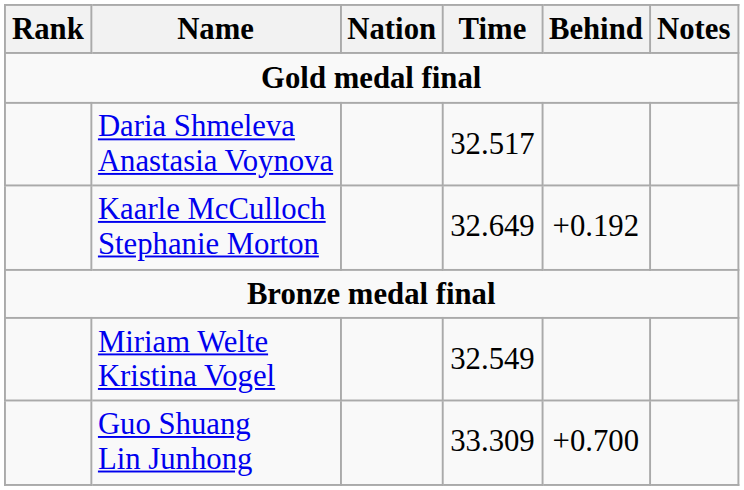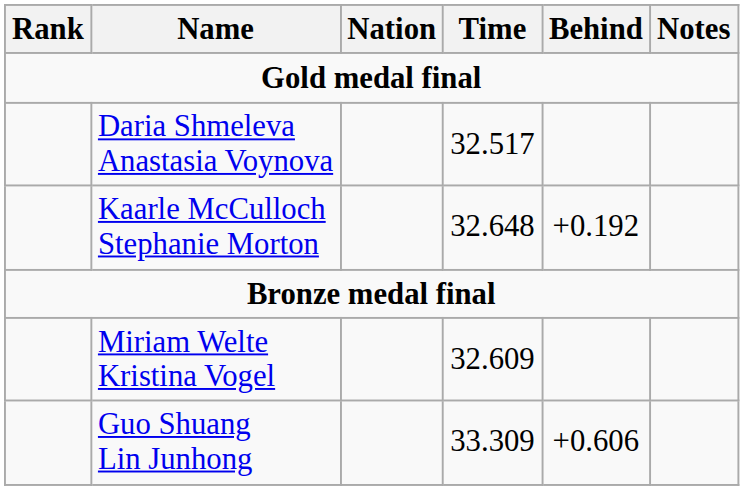 <table class="wikitable sortable" style="text-align:center">
 <tr>
 <th>Rank</th>
 <th>Name</th>
 <th>Nation</th>
 <th>Time</th>
 <th>Behind</th>
 <th>Notes</th>
 </tr>
 <tr>
 <td colspan=6><strong>Gold medal final</strong></td>
 </tr>
 <tr>
 <td></td>
 <td align=left><a href='#'>Daria Shmeleva</a><br><a href='#'>Anastasia Voynova</a></td>
 <td align=left></td>
 <td>32.517</td>
 <td></td>
 <td></td>
 </tr>
 <tr>
 <td></td>
 <td align=left><a href='#'>Kaarle McCulloch</a><br><a href='#'>Stephanie Morton</a></td>
 <td align=left></td>
-<td>32.649</td>
+<td>32.648</td>
 <td>+0.192</td>
 <td></td>
 </tr>
 <tr>
 <td colspan=6><strong>Bronze medal final</strong></td>
 </tr>
 <tr>
 <td></td>
 <td align=left><a href='#'>Miriam Welte</a><br><a href='#'>Kristina Vogel</a></td>
 <td align=left></td>
-<td>32.549</td>
+<td>32.609</td>
 <td></td>
 <td></td>
 </tr>
 <tr>
 <td></td>
 <td align=left><a href='#'>Guo Shuang</a><br><a href='#'>Lin Junhong</a></td>
 <td align=left></td>
 <td>33.309</td>
-<td>+0.700</td>
+<td>+0.606</td>
 <td></td>
 </tr>
 </table>
